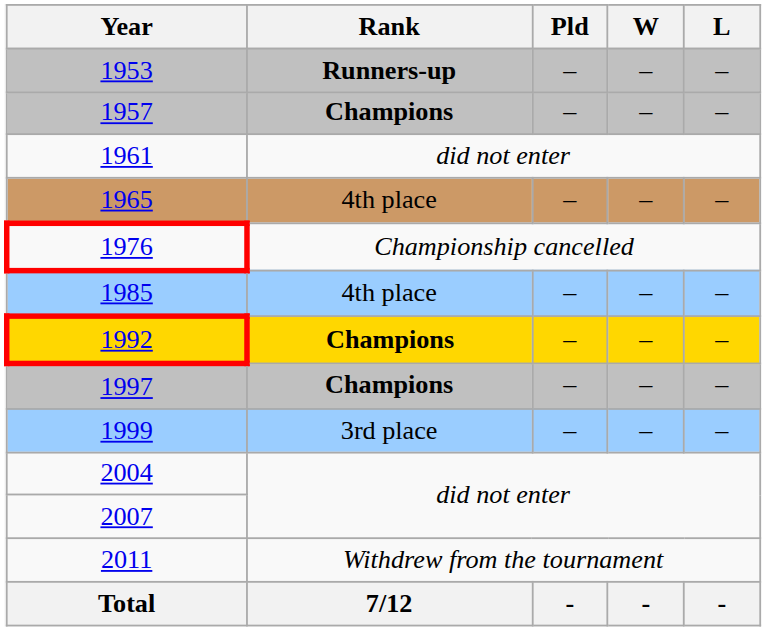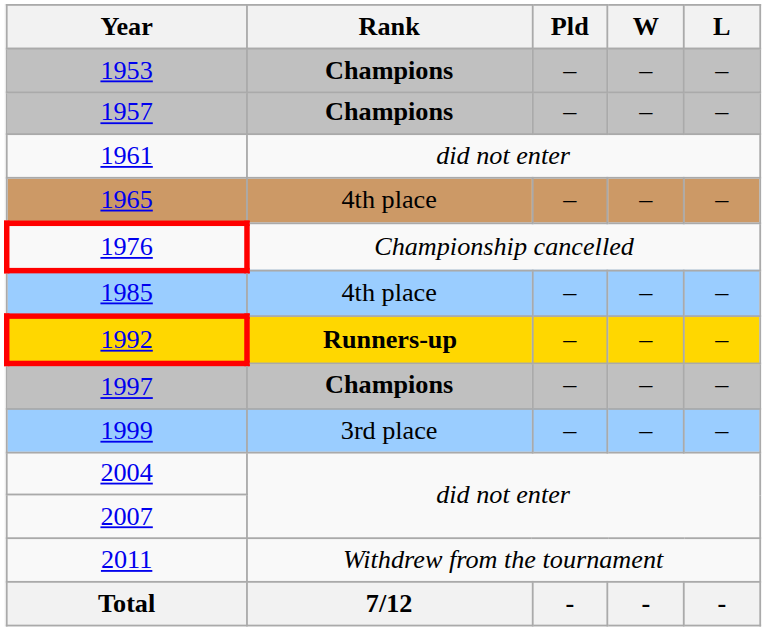 <table class="wikitable" style="text-align: center;font-size:90%;">
 <tr>
 <th width=125>Year</th>
 <th width=150>Rank</th>
 <th width=35>Pld</th>
 <th width=35>W</th>
 <th width=35>L</th>
 </tr>
 <tr bgcolor=silver>
 <td> <a href='#'>1953</a></td>
-<td><strong>Runners-up</strong></td>
+<td><strong>Champions</strong></td>
 <td>–</td>
 <td>–</td>
 <td>–</td>
 </tr>
 <tr bgcolor=silver>
 <td> <a href='#'>1957</a></td>
 <td><strong>Champions</strong></td>
 <td>–</td>
 <td>–</td>
 <td>–</td>
 </tr>
 <tr>
 <td> <a href='#'>1961</a></td>
 <td rowspan=1 colspan=4><em>did not enter</em></td>
 </tr>
 <tr bgcolor="#cc9966">
 <td> <a href='#'>1965</a></td>
 <td>4th place</td>
 <td>–</td>
 <td>–</td>
 <td>–</td>
 </tr>
 <tr>
 <td style="border: 3px solid red"> <a href='#'>1976</a></td>
 <td rowspan=1 colspan=4><em>Championship cancelled</em></td>
 </tr>
 <tr bgcolor=#9acdff>
 <td> <a href='#'>1985</a></td>
 <td>4th place</td>
 <td>–</td>
 <td>–</td>
 <td>–</td>
 </tr>
 <tr bgcolor=gold>
 <td style="border: 3px solid red"> <a href='#'>1992</a></td>
-<td><strong>Champions</strong></td>
+<td><strong>Runners-up</strong></td>
 <td>–</td>
 <td>–</td>
 <td>–</td>
 </tr>
 <tr bgcolor=silver>
 <td> <a href='#'>1997</a></td>
 <td><strong>Champions</strong></td>
 <td>–</td>
 <td>–</td>
 <td>–</td>
 </tr>
 <tr bgcolor=#9acdff>
 <td> <a href='#'>1999</a></td>
 <td>3rd place</td>
 <td>–</td>
 <td>–</td>
 <td>–</td>
 </tr>
 <tr>
 <td> <a href='#'>2004</a></td>
 <td rowspan=2 colspan=4><em>did not enter</em></td>
 </tr>
 <tr>
 <td> <a href='#'>2007</a></td>
 </tr>
 <tr>
 <td> <a href='#'>2011</a></td>
 <td colspan=4><em>Withdrew from the tournament</em></td>
 </tr>
 <tr>
 <th>Total</th>
 <th>7/12</th>
 <th>-</th>
 <th>-</th>
 <th>-</th>
 </tr>
 </table>
